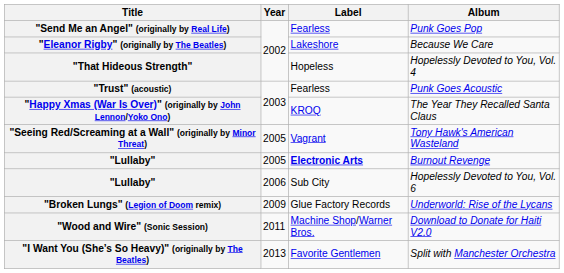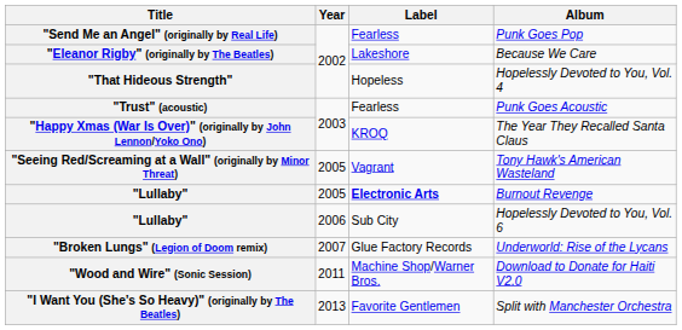 <table class="wikitable plainrowheaders">
 <tr>
 <th>Title</th>
 <th>Year</th>
 <th>Label</th>
 <th>Album</th>
 </tr>
 <tr>
 <th scope="row">"Send Me an Angel" <small>(originally by <a href='#'>Real Life</a>)</small></th>
 <td rowspan="3">2002</td>
 <td><a href='#'>Fearless</a></td>
 <td><em><a href='#'>Punk Goes Pop</a></em></td>
 </tr>
 <tr>
 <th scope="row">"<a href='#'>Eleanor Rigby</a>" <small>(originally by <a href='#'>The Beatles</a>)</small></th>
 <td><a href='#'>Lakeshore</a></td>
 <td><em>Because We Care</em></td>
 </tr>
 <tr>
 <th scope="row">"That Hideous Strength"</th>
 <td>Hopeless</td>
 <td><em>Hopelessly Devoted to You, Vol. 4</em></td>
 </tr>
 <tr>
 <th scope="row">"Trust" <small>(acoustic)</small></th>
 <td rowspan="2">2003</td>
 <td>Fearless</td>
 <td><em><a href='#'>Punk Goes Acoustic</a></em></td>
 </tr>
 <tr>
 <th scope="row">"<a href='#'>Happy Xmas (War Is Over)</a>" <small>(originally by <a href='#'>John Lennon</a>/<a href='#'>Yoko Ono</a>)</small></th>
 <td><a href='#'>KROQ</a></td>
 <td><em>The Year They Recalled Santa Claus</em></td>
 </tr>
 <tr>
 <th scope="row">"Seeing Red/Screaming at a Wall" <small>(originally by <a href='#'>Minor Threat</a>)</small></th>
 <td>2005</td>
 <td><a href='#'>Vagrant</a></td>
 <td><em><a href='#'>Tony Hawk's American Wasteland</a></em></td>
 </tr>
 <tr>
 <th scope="row">"Lullaby"</th>
 <td>2005</td>
 <td><strong><a href='#'>Electronic Arts</a></strong></td>
 <td><em><a href='#'>Burnout Revenge</a></em></td>
 </tr>
 <tr>
 <th scope="row">"Lullaby"</th>
 <td>2006</td>
 <td>Sub City</td>
 <td><em>Hopelessly Devoted to You, Vol. 6</em></td>
 </tr>
 <tr>
 <th scope="row">"Broken Lungs" <small>(<a href='#'>Legion of Doom</a> remix)</small></th>
-<td>2009</td>
+<td>2007</td>
 <td>Glue Factory Records</td>
 <td><em><a href='#'>Underworld: Rise of the Lycans</a></em></td>
 </tr>
 <tr>
 <th scope="row">"Wood and Wire" <small>(Sonic Session)</small></th>
 <td>2011</td>
 <td><a href='#'>Machine Shop</a>/<a href='#'>Warner Bros.</a></td>
 <td><em><a href='#'>Download to Donate for Haiti V2.0</a></em></td>
 </tr>
 <tr>
 <th scope="row">"I Want You (She’s So Heavy)" <small>(originally by <a href='#'>The Beatles</a>)</small></th>
 <td>2013</td>
 <td><a href='#'>Favorite Gentlemen</a></td>
 <td><em>Split with <a href='#'>Manchester Orchestra</a></em></td>
 </tr>
 </table>
